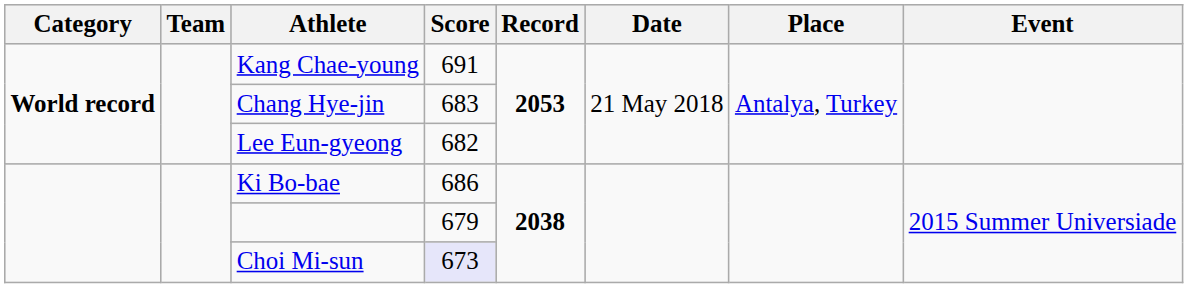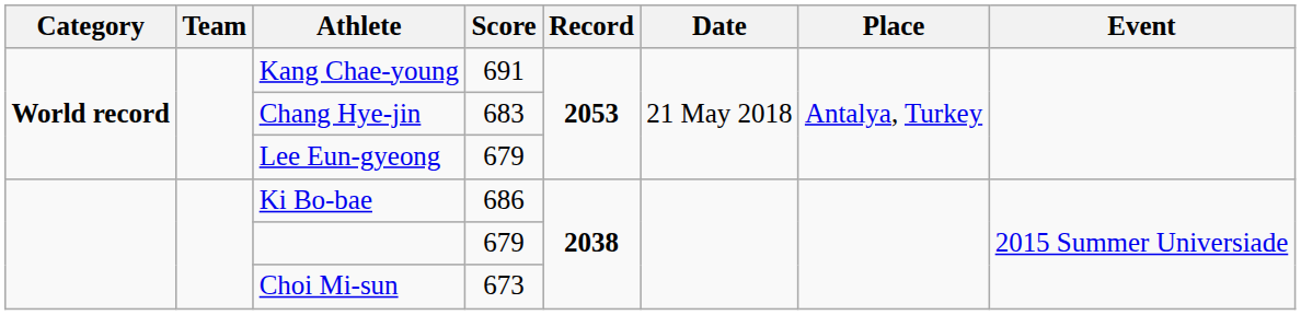 <table class="wikitable" style="text-align:center">
 <tr>
 <th>Category</th>
 <th>Team</th>
 <th>Athlete</th>
 <th>Score</th>
 <th>Record</th>
 <th>Date</th>
 <th>Place</th>
 <th>Event</th>
 </tr>
 <tr>
 <td rowspan="3"><strong>World record</strong></td>
 <td rowspan="3" align="left"></td>
 <td align="left"><a href='#'>Kang Chae-young</a></td>
 <td>691</td>
 <td rowspan="3"><strong>2053</strong></td>
 <td rowspan="3">21 May 2018</td>
 <td rowspan="3"><a href='#'>Antalya</a>, <a href='#'>Turkey</a></td>
 <td rowspan="3"></td>
 </tr>
 <tr>
 <td align="left"><a href='#'>Chang Hye-jin</a></td>
 <td>683</td>
 </tr>
 <tr>
 <td align="left"><a href='#'>Lee Eun-gyeong</a></td>
-<td>682</td>
+<td>679</td>
 </tr>
 <tr>
 <td rowspan="3"><strong></strong></td>
 <td rowspan="3" align="left"></td>
 <td align="left"><a href='#'>Ki Bo-bae</a></td>
 <td>686</td>
 <td rowspan="3"><strong>2038</strong></td>
 <td rowspan="3"></td>
 <td rowspan="3"></td>
 <td rowspan="3"><a href='#'>2015 Summer Universiade</a></td>
 </tr>
 <tr>
 <td align="left"></td>
 <td>679</td>
 </tr>
 <tr>
 <td align="left"><a href='#'>Choi Mi-sun</a></td>
-<td style="background: lavender;">673</td>
+<td>673</td>
 </tr>
 </table>
